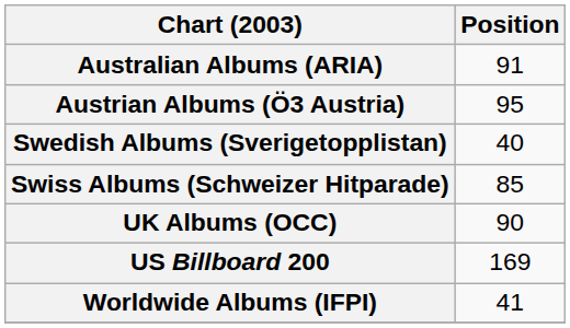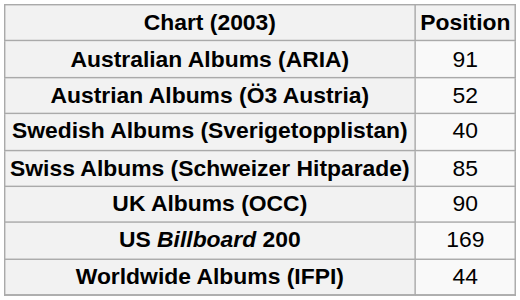 <table class="wikitable sortable plainrowheaders" style="text-align:center">
 <tr>
 <th scope="col">Chart (2003)</th>
 <th scope="col">Position</th>
 </tr>
 <tr>
 <th scope="row">Australian Albums (ARIA)</th>
 <td>91</td>
 </tr>
 <tr>
 <th scope="row">Austrian Albums (Ö3 Austria)</th>
-<td>95</td>
+<td>52</td>
 </tr>
 <tr>
 <th scope="row">Swedish Albums (Sverigetopplistan)</th>
 <td>40</td>
 </tr>
 <tr>
 <th scope="row">Swiss Albums (Schweizer Hitparade)</th>
 <td>85</td>
 </tr>
 <tr>
 <th scope="row">UK Albums (OCC)</th>
 <td>90</td>
 </tr>
 <tr>
 <th scope="row">US <em>Billboard</em> 200</th>
 <td>169</td>
 </tr>
 <tr>
 <th scope="row">Worldwide Albums (IFPI)</th>
-<td>41</td>
+<td>44</td>
 </tr>
 <tr>
 </tr>
 </table>
